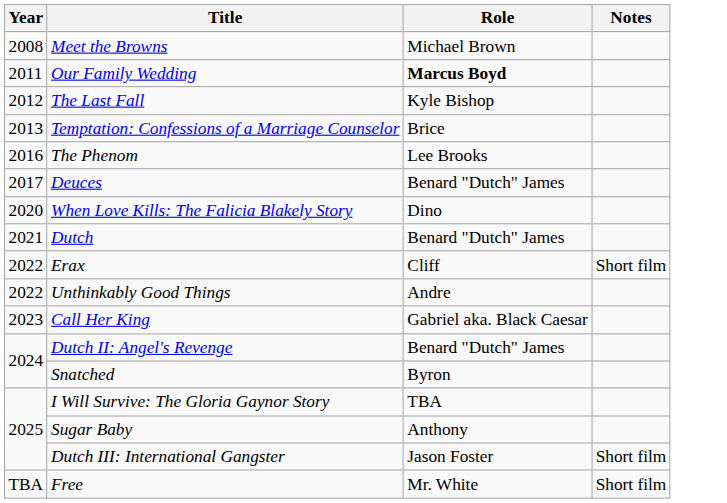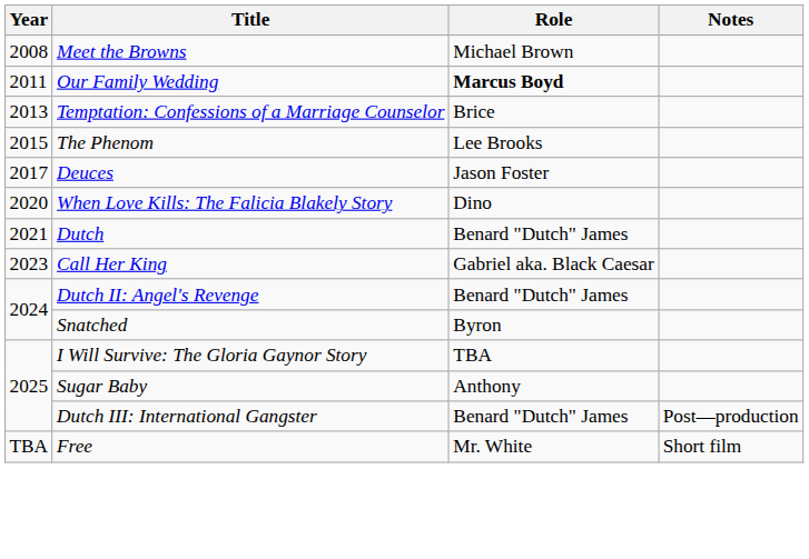 <table class="wikitable sortable">
 <tr>
 <th>Year</th>
 <th>Title</th>
 <th>Role</th>
 <th class="unsortable">Notes</th>
 </tr>
 <tr>
 <td>2008</td>
 <td><a href='#'><em>Meet the Browns</em></a></td>
 <td>Michael Brown</td>
 <td></td>
 </tr>
 <tr>
 <td>2011</td>
 <td><em><a href='#'>Our Family Wedding</a></em></td>
 <td><strong>Marcus Boyd</strong></td>
 <td></td>
 </tr>
 <tr>
-<td>2012</td>
-<td><em><a href='#'>The Last Fall</a></em></td>
-<td>Kyle Bishop</td>
-<td></td>
-</tr>
-<tr>
 <td>2013</td>
 <td><em><a href='#'>Temptation: Confessions of a Marriage Counselor</a></em></td>
 <td>Brice</td>
 <td></td>
 </tr>
 <tr>
-<td>2016</td>
+<td>2015</td>
 <td><em>The Phenom</em></td>
 <td>Lee Brooks</td>
 <td></td>
 </tr>
 <tr>
 <td>2017</td>
 <td><em><a href='#'>Deuces</a></em></td>
-<td>Benard "Dutch" James</td>
+<td>Jason Foster</td>
 <td></td>
 </tr>
 <tr>
 <td>2020</td>
 <td><em><a href='#'>When Love Kills: The Falicia Blakely Story</a></em></td>
 <td>Dino</td>
 <td></td>
 </tr>
 <tr>
 <td>2021</td>
 <td><em><a href='#'>Dutch</a></em></td>
 <td>Benard "Dutch" James</td>
-<td></td>
-</tr>
-<tr>
-<td>2022</td>
-<td><em>Erax</em></td>
-<td>Cliff</td>
-<td>Short film</td>
-</tr>
-<tr>
-<td>2022</td>
-<td><em>Unthinkably Good Things</em></td>
-<td>Andre</td>
 <td></td>
 </tr>
 <tr>
 <td>2023</td>
 <td><em><a href='#'>Call Her King</a></em></td>
 <td>Gabriel aka. Black Caesar</td>
 <td></td>
 </tr>
 <tr>
 <td rowspan="2">2024</td>
 <td><em><a href='#'>Dutch II: Angel's Revenge</a></em></td>
 <td>Benard "Dutch" James</td>
 <td></td>
 </tr>
 <tr>
 <td><em>Snatched</em></td>
 <td>Byron</td>
 <td></td>
 </tr>
 <tr>
 <td rowspan="3">2025</td>
 <td><em>I Will Survive: The Gloria Gaynor Story</em></td>
 <td>TBA</td>
 <td></td>
 </tr>
 <tr>
 <td><em>Sugar Baby</em></td>
 <td>Anthony</td>
 <td></td>
 </tr>
 <tr>
 <td><em>Dutch III: International Gangster</em></td>
-<td>Jason Foster</td>
-<td>Short film</td>
+<td>Benard "Dutch" James</td>
+<td>Post—production</td>
 </tr>
 <tr>
 <td>TBA</td>
 <td><em>Free</em></td>
 <td>Mr. White</td>
 <td>Short film</td>
 </tr>
 </table>
